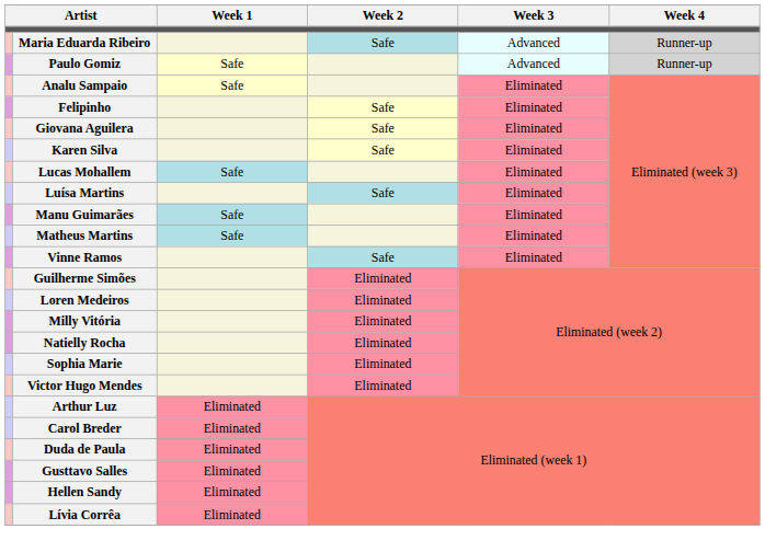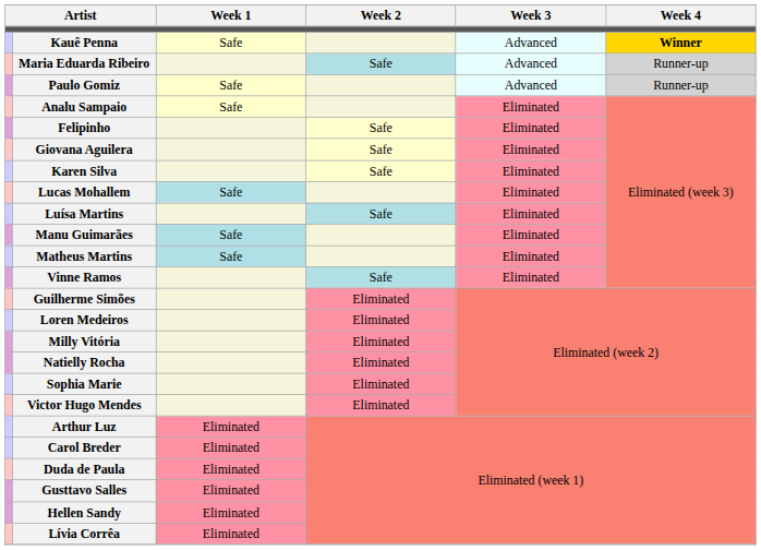 <table class="wikitable" style="text-align:center; font-size:95%; width:100%;">
 <tr>
 </tr>
 <tr>
 <th width=15% colspan=2>Artist</th>
 <th width=15%>Week 1</th>
 <th width=15%>Week 2</th>
 <th width=15%>Week 3</th>
 <th width=15%>Week 4</th>
 </tr>
 <tr>
 <td colspan=6 bgcolor=555555></td>
+</tr>
+<tr>
+<td bgcolor=CCCCFF></td>
+<th>Kauê Penna</th>
+<td bgcolor=FFFFCC>Safe</td>
+<td bgcolor=F5F5DC></td>
+<td bgcolor=E7FEFF>Advanced</td>
+<td bgcolor=FFD700><strong>Winner</strong></td>
 </tr>
 <tr>
 <td bgcolor=FFC6C6></td>
 <th>Maria Eduarda Ribeiro</th>
 <td bgcolor=F5F5DC></td>
 <td bgcolor=B0E0E6>Safe</td>
 <td bgcolor=E7FEFF>Advanced</td>
 <td bgcolor=D3D3D3>Runner-up</td>
 </tr>
 <tr>
 <td bgcolor=DDA0DD></td>
 <th>Paulo Gomiz</th>
 <td bgcolor=FFFFCC>Safe</td>
 <td bgcolor=F5F5DC></td>
 <td bgcolor=E7FEFF>Advanced</td>
 <td bgcolor=D3D3D3>Runner-up</td>
 </tr>
 <tr>
 <td bgcolor=FFC6C6></td>
 <th>Analu Sampaio</th>
 <td bgcolor=FFFFCC>Safe</td>
 <td bgcolor=F5F5DC></td>
 <td bgcolor=FF91A4>Eliminated</td>
 <td bgcolor=FA8072 rowspan=9>Eliminated (week 3)</td>
 </tr>
 <tr>
 <td bgcolor=DDA0DD></td>
 <th>Felipinho</th>
 <td bgcolor=F5F5DC></td>
 <td bgcolor=FFFFCC>Safe</td>
 <td bgcolor=FF91A4>Eliminated</td>
 </tr>
 <tr>
 <td bgcolor=FFC6C6></td>
 <th>Giovana Aguilera</th>
 <td bgcolor=F5F5DC></td>
 <td bgcolor=FFFFCC>Safe</td>
 <td bgcolor=FF91A4>Eliminated</td>
 </tr>
 <tr>
 <td bgcolor=CCCCFF></td>
 <th>Karen Silva</th>
 <td bgcolor=F5F5DC></td>
 <td bgcolor=FFFFCC>Safe</td>
 <td bgcolor=FF91A4>Eliminated</td>
 </tr>
 <tr>
 <td bgcolor=FFC6C6></td>
 <th>Lucas Mohallem</th>
 <td bgcolor=B0E0E6>Safe</td>
 <td bgcolor=F5F5DC></td>
 <td bgcolor=FF91A4>Eliminated</td>
 </tr>
 <tr>
 <td bgcolor=CCCCFF></td>
 <th>Luísa Martins</th>
 <td bgcolor=F5F5DC></td>
 <td bgcolor=B0E0E6>Safe</td>
 <td bgcolor=FF91A4>Eliminated</td>
 </tr>
 <tr>
 <td bgcolor=DDA0DD></td>
 <th>Manu Guimarães</th>
 <td bgcolor=B0E0E6>Safe</td>
 <td bgcolor=F5F5DC></td>
 <td bgcolor=FF91A4>Eliminated</td>
 </tr>
 <tr>
 <td bgcolor=CCCCFF></td>
 <th>Matheus Martins</th>
 <td bgcolor=B0E0E6>Safe</td>
 <td bgcolor=F5F5DC></td>
 <td bgcolor=FF91A4>Eliminated</td>
 </tr>
 <tr>
 <td bgcolor=DDA0DD></td>
 <th>Vinne Ramos</th>
 <td bgcolor=F5F5DC></td>
 <td bgcolor=B0E0E6>Safe</td>
 <td bgcolor=FF91A4>Eliminated</td>
 </tr>
 <tr>
 <td bgcolor=FFC6C6></td>
 <th>Guilherme Simões</th>
 <td bgcolor=F5F5DC></td>
 <td bgcolor=FF91A4>Eliminated</td>
 <td bgcolor=FA8072 rowspan=6 colspan=2>Eliminated (week 2)</td>
 </tr>
 <tr>
 <td bgcolor=CCCCFF></td>
 <th>Loren Medeiros</th>
 <td bgcolor=F5F5DC></td>
 <td bgcolor=FF91A4>Eliminated</td>
 </tr>
 <tr>
 <td bgcolor=DDA0DD></td>
 <th>Milly Vitória</th>
 <td bgcolor=F5F5DC></td>
 <td bgcolor=FF91A4>Eliminated</td>
 </tr>
 <tr>
 <td bgcolor=DDA0DD></td>
 <th>Natielly Rocha</th>
 <td bgcolor=F5F5DC></td>
 <td bgcolor=FF91A4>Eliminated</td>
 </tr>
 <tr>
 <td bgcolor=CCCCFF></td>
 <th>Sophia Marie</th>
 <td bgcolor=F5F5DC></td>
 <td bgcolor=FF91A4>Eliminated</td>
 </tr>
 <tr>
 <td bgcolor=FFC6C6></td>
 <th>Victor Hugo Mendes</th>
 <td bgcolor=F5F5DC></td>
 <td bgcolor=FF91A4>Eliminated</td>
 </tr>
 <tr>
 <td bgcolor=CCCCFF></td>
 <th>Arthur Luz</th>
 <td bgcolor=FF91A4>Eliminated</td>
 <td bgcolor=FA8072 rowspan=6 colspan=3>Eliminated (week 1)</td>
 </tr>
 <tr>
 <td bgcolor=CCCCFF></td>
 <th>Carol Breder</th>
 <td bgcolor=FF91A4>Eliminated</td>
 </tr>
 <tr>
 <td bgcolor=FFC6C6></td>
 <th>Duda de Paula</th>
 <td bgcolor=FF91A4>Eliminated</td>
 </tr>
 <tr>
 <td bgcolor=DDA0DD></td>
 <th>Gusttavo Salles</th>
 <td bgcolor=FF91A4>Eliminated</td>
 </tr>
 <tr>
 <td bgcolor=DDA0DD></td>
 <th>Hellen Sandy</th>
 <td bgcolor=FF91A4>Eliminated</td>
 </tr>
 <tr>
 <td bgcolor=FFC6C6></td>
 <th>Lívia Corrêa</th>
 <td bgcolor=FF91A4>Eliminated</td>
 </tr>
 <tr>
 </tr>
 </table>
